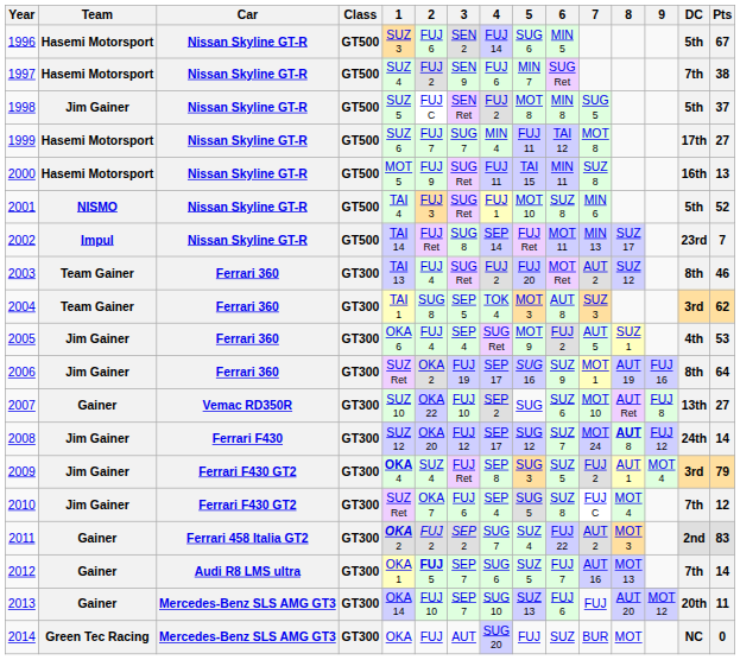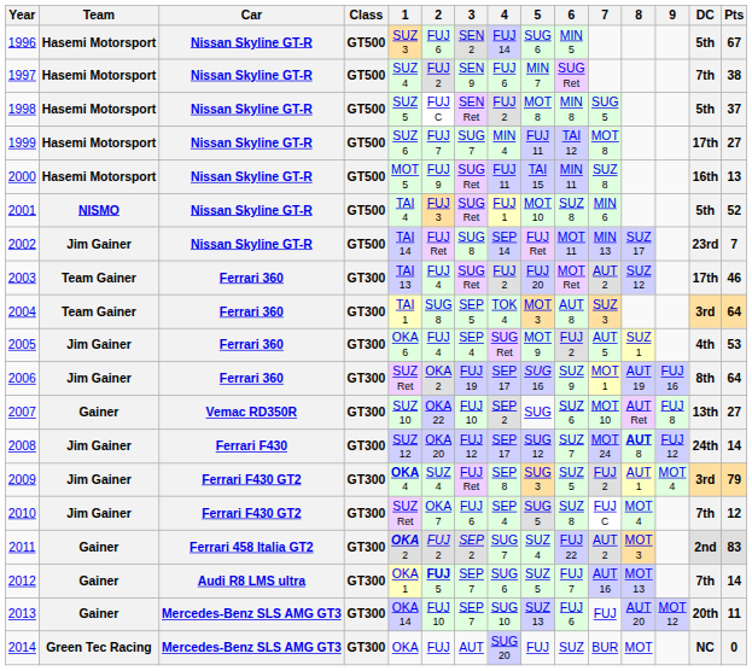 <table class="wikitable" style="text-align:center; font-size:90%">
 <tr>
 <th>Year</th>
 <th>Team</th>
 <th>Car</th>
 <th>Class</th>
 <th>1</th>
 <th>2</th>
 <th>3</th>
 <th>4</th>
 <th>5</th>
 <th>6</th>
 <th>7</th>
 <th>8</th>
 <th>9</th>
 <th>DC</th>
 <th>Pts</th>
 </tr>
 <tr>
 <td><a href='#'>1996</a></td>
 <th>Hasemi Motorsport</th>
 <th><a href='#'>Nissan Skyline GT-R</a></th>
 <th>GT500</th>
 <td style="background:#FFDF9F;"><a href='#'>SUZ</a><br><small>3</small></td>
 <td style="background:#DFFFDF;"><a href='#'>FUJ</a><br><small>6</small></td>
 <td style="background:#DFDFDF;"><a href='#'>SEN</a><br><small>2</small></td>
 <td style="background:#CFCFFF;"><a href='#'>FUJ</a><br><small>14</small></td>
 <td style="background:#DFFFDF;"><a href='#'>SUG</a><br><small>6</small></td>
 <td style="background:#DFFFDF;"><a href='#'>MIN</a><br><small>5</small></td>
 <td></td>
 <td></td>
 <td></td>
 <th>5th</th>
 <th>67</th>
 </tr>
 <tr>
 <td><a href='#'>1997</a></td>
 <th>Hasemi Motorsport</th>
 <th><a href='#'>Nissan Skyline GT-R</a></th>
 <th>GT500</th>
 <td style="background:#DFFFDF;"><a href='#'>SUZ</a><br><small>4</small></td>
 <td style="background:#DFDFDF;"><a href='#'>FUJ</a><br><small>2</small></td>
 <td style="background:#DFFFDF;"><a href='#'>SEN</a><br><small>9</small></td>
 <td style="background:#DFFFDF;"><a href='#'>FUJ</a><br><small>6</small></td>
 <td style="background:#DFFFDF;"><a href='#'>MIN</a><br><small>7</small></td>
 <td style="background:#EFCFFF;"><a href='#'>SUG</a><br><small>Ret</small></td>
 <td></td>
 <td></td>
 <td></td>
 <th>7th</th>
 <th>38</th>
 </tr>
 <tr>
 <td><a href='#'>1998</a></td>
-<th>Jim Gainer</th>
+<th>Hasemi Motorsport</th>
 <th><a href='#'>Nissan Skyline GT-R</a></th>
 <th>GT500</th>
 <td style="background:#DFFFDF;"><a href='#'>SUZ</a><br><small>5</small></td>
 <td style="background:#FFFFFF;"><a href='#'>FUJ</a><br><small>C</small></td>
 <td style="background:#EFCFFF;"><a href='#'>SEN</a><br><small>Ret</small></td>
 <td style="background:#DFDFDF;"><a href='#'>FUJ</a><br><small>2</small></td>
 <td style="background:#DFFFDF;"><a href='#'>MOT</a><br><small>8</small></td>
 <td style="background:#DFFFDF;"><a href='#'>MIN</a><br><small>8</small></td>
 <td style="background:#DFFFDF;"><a href='#'>SUG</a><br><small>5</small></td>
 <td></td>
 <td></td>
 <th>5th</th>
 <th>37</th>
 </tr>
 <tr>
 <td><a href='#'>1999</a></td>
 <th>Hasemi Motorsport</th>
 <th><a href='#'>Nissan Skyline GT-R</a></th>
 <th>GT500</th>
 <td style="background:#DFFFDF;"><a href='#'>SUZ</a><br><small>6</small></td>
 <td style="background:#DFFFDF;"><a href='#'>FUJ</a><br><small>7</small></td>
 <td style="background:#DFFFDF;"><a href='#'>SUG</a><br><small>7</small></td>
 <td style="background:#DFFFDF;"><a href='#'>MIN</a><br><small>4</small></td>
 <td style="background:#CFCFFF;"><a href='#'>FUJ</a><br><small>11</small></td>
 <td style="background:#CFCFFF;"><a href='#'>TAI</a><br><small>12</small></td>
 <td style="background:#DFFFDF;"><a href='#'>MOT</a><br><small>8</small></td>
 <td></td>
 <td></td>
 <th>17th</th>
 <th>27</th>
 </tr>
 <tr>
 <td><a href='#'>2000</a></td>
 <th>Hasemi Motorsport</th>
 <th><a href='#'>Nissan Skyline GT-R</a></th>
 <th>GT500</th>
 <td style="background:#DFFFDF;"><a href='#'>MOT</a><br><small>5</small></td>
 <td style="background:#DFFFDF;"><a href='#'>FUJ</a><br><small>9</small></td>
 <td style="background:#EFCFFF;"><a href='#'>SUG</a><br><small>Ret</small></td>
 <td style="background:#CFCFFF;"><a href='#'>FUJ</a><br><small>11</small></td>
 <td style="background:#CFCFFF;"><a href='#'>TAI</a><br><small>15</small></td>
 <td style="background:#CFCFFF;"><a href='#'>MIN</a><br><small>11</small></td>
 <td style="background:#DFFFDF;"><a href='#'>SUZ</a><br><small>8</small></td>
 <td></td>
 <td></td>
 <th>16th</th>
 <th>13</th>
 </tr>
 <tr>
 <td><a href='#'>2001</a></td>
 <th><a href='#'>NISMO</a></th>
 <th><a href='#'>Nissan Skyline GT-R</a></th>
 <th>GT500</th>
 <td style="background:#DFFFDF;"><a href='#'>TAI</a><br><small>4</small></td>
 <td style="background:#FFDF9F;"><a href='#'>FUJ</a><br><small>3</small></td>
 <td style="background:#EFCFFF;"><a href='#'>SUG</a><br><small>Ret</small></td>
 <td style="background:#FFFFBF;"><a href='#'>FUJ</a><br><small>1</small></td>
 <td style="background:#DFFFDF;"><a href='#'>MOT</a><br><small>10</small></td>
 <td style="background:#DFFFDF;"><a href='#'>SUZ</a><br><small>8</small></td>
 <td style="background:#DFFFDF;"><a href='#'>MIN</a><br><small>6</small></td>
 <td></td>
 <td></td>
 <th>5th</th>
 <th>52</th>
 </tr>
 <tr>
 <td><a href='#'>2002</a></td>
-<th><a href='#'>Impul</a></th>
+<th>Jim Gainer</th>
 <th><a href='#'>Nissan Skyline GT-R</a></th>
 <th>GT500</th>
 <td style="background:#CFCFFF;"><a href='#'>TAI</a><br><small>14</small></td>
 <td style="background:#EFCFFF;"><a href='#'>FUJ</a><br><small>Ret</small></td>
 <td style="background:#DFFFDF;"><a href='#'>SUG</a><br><small>8</small></td>
 <td style="background:#CFCFFF;"><a href='#'>SEP</a><br><small>14</small></td>
 <td style="background:#EFCFFF;"><a href='#'>FUJ</a><br><small>Ret</small></td>
 <td style="background:#CFCFFF;"><a href='#'>MOT</a><br><small>11</small></td>
 <td style="background:#CFCFFF;"><a href='#'>MIN</a><br><small>13</small></td>
 <td style="background:#CFCFFF;"><a href='#'>SUZ</a><br><small>17</small></td>
 <td></td>
 <th>23rd</th>
 <th>7</th>
 </tr>
 <tr>
 <td><a href='#'>2003</a></td>
 <th>Team Gainer</th>
 <th><a href='#'>Ferrari 360</a></th>
 <th>GT300</th>
 <td style="background:#CFCFFF;"><a href='#'>TAI</a><br><small>13</small></td>
 <td style="background:#DFFFDF;"><a href='#'>FUJ</a><br><small>4</small></td>
 <td style="background:#EFCFFF;"><a href='#'>SUG</a><br><small>Ret</small></td>
 <td style="background:#DFDFDF;"><a href='#'>FUJ</a><br><small>2</small></td>
 <td style="background:#CFCFFF;"><a href='#'>FUJ</a><br><small>20</small></td>
 <td style="background:#EFCFFF;"><a href='#'>MOT</a><br><small>Ret</small></td>
 <td style="background:#DFDFDF;"><a href='#'>AUT</a><br><small>2</small></td>
 <td style="background:#CFCFFF;"><a href='#'>SUZ</a><br><small>12</small></td>
 <td></td>
-<th>8th</th>
+<th>17th</th>
 <th>46</th>
 </tr>
 <tr>
 <td><a href='#'>2004</a></td>
 <th>Team Gainer</th>
 <th><a href='#'>Ferrari 360</a></th>
 <th>GT300</th>
 <td style="background:#FFFFBF;"><a href='#'>TAI</a><br><small>1</small></td>
 <td style="background:#DFFFDF;"><a href='#'>SUG</a><br><small>8</small></td>
 <td style="background:#DFFFDF;"><a href='#'>SEP</a><br><small>5</small></td>
 <td style="background:#DFFFDF;"><a href='#'>TOK</a><br><small>4</small></td>
 <td style="background:#FFDF9F;"><a href='#'>MOT</a><br><small>3</small></td>
 <td style="background:#DFFFDF;"><a href='#'>AUT</a><br><small>8</small></td>
 <td style="background:#FFDF9F;"><a href='#'>SUZ</a><br><small>3</small></td>
 <td></td>
 <td></td>
 <th style="background:#FFDF9F;">3rd</th>
-<th style="background:#FFDF9F;">62</th>
+<th style="background:#FFDF9F;">64</th>
 </tr>
 <tr>
 <td><a href='#'>2005</a></td>
 <th>Jim Gainer</th>
 <th><a href='#'>Ferrari 360</a></th>
 <th>GT300</th>
 <td style="background:#DFFFDF;"><a href='#'>OKA</a><br><small>6</small></td>
 <td style="background:#DFFFDF;"><a href='#'>FUJ</a><br><small>4</small></td>
 <td style="background:#DFFFDF;"><a href='#'>SEP</a><br><small>4</small></td>
 <td style="background:#EFCFFF;"><a href='#'>SUG</a><br><small>Ret</small></td>
 <td style="background:#DFFFDF;"><a href='#'>MOT</a><br><small>9</small></td>
 <td style="background:#DFDFDF;"><a href='#'>FUJ</a><br><small>2</small></td>
 <td style="background:#DFFFDF;"><a href='#'>AUT</a><br><small>5</small></td>
 <td style="background:#FFFFBF;"><a href='#'>SUZ</a><br><small>1</small></td>
 <td></td>
 <th>4th</th>
 <th>53</th>
 </tr>
 <tr>
 <td><a href='#'>2006</a></td>
 <th>Jim Gainer</th>
 <th><a href='#'>Ferrari 360</a></th>
 <th>GT300</th>
 <td style="background:#EFCFFF;"><a href='#'>SUZ</a><br><small>Ret</small></td>
 <td style="background:#DFDFDF;"><a href='#'>OKA</a><br><small>2</small></td>
 <td style="background:#CFCFFF;"><a href='#'>FUJ</a><br><small>19</small></td>
 <td style="background:#CFCFFF;"><a href='#'>SEP</a><br><small>17</small></td>
 <td style="background:#CFCFFF;"><em><a href='#'>SUG</a></em><br><small>16</small></td>
 <td style="background:#DFFFDF;"><a href='#'>SUZ</a><br><small>9</small></td>
 <td style="background:#FFFFBF;"><a href='#'>MOT</a><br><small>1</small></td>
 <td style="background:#CFCFFF;"><a href='#'>AUT</a><br><small>19</small></td>
 <td style="background:#CFCFFF;"><a href='#'>FUJ</a><br><small>16</small></td>
 <th>8th</th>
 <th>64</th>
 </tr>
 <tr>
 <td><a href='#'>2007</a></td>
 <th>Gainer</th>
 <th><a href='#'>Vemac RD350R</a></th>
 <th>GT300</th>
 <td style="background:#DFFFDF;"><a href='#'>SUZ</a><br><small>10</small></td>
 <td style="background:#CFCFFF;"><a href='#'>OKA</a><br><small>22</small></td>
 <td style="background:#DFFFDF;"><a href='#'>FUJ</a><br><small>10</small></td>
 <td style="background:#DFDFDF;"><a href='#'>SEP</a><br><small>2</small></td>
 <td><a href='#'>SUG</a><br><small></small></td>
 <td style="background:#DFFFDF;"><a href='#'>SUZ</a><br><small>6</small></td>
 <td style="background:#DFFFDF;"><a href='#'>MOT</a><br><small>10</small></td>
 <td style="background:#EFCFFF;"><a href='#'>AUT</a><br><small>Ret</small></td>
 <td style="background:#DFFFDF;"><a href='#'>FUJ</a><br><small>8</small></td>
 <th>13th</th>
 <th>27</th>
 </tr>
 <tr>
 <td><a href='#'>2008</a></td>
 <th>Jim Gainer</th>
 <th><a href='#'>Ferrari F430</a></th>
 <th>GT300</th>
 <td style="background:#CFCFFF;"><a href='#'>SUZ</a><br><small>12</small></td>
 <td style="background:#CFCFFF;"><a href='#'>OKA</a><br><small>20</small></td>
 <td style="background:#CFCFFF;"><a href='#'>FUJ</a><br><small>12</small></td>
 <td style="background:#CFCFFF;"><a href='#'>SEP</a><br><small>17</small></td>
 <td style="background:#CFCFFF;"><a href='#'>SUG</a><br><small>12</small></td>
 <td style="background:#DFFFDF;"><a href='#'>SUZ</a><br><small>7</small></td>
 <td style="background:#CFCFFF;"><a href='#'>MOT</a><br><small>24</small></td>
 <td style="background:#DFFFDF;"><strong><a href='#'>AUT</a></strong><br><small>8</small></td>
 <td style="background:#CFCFFF;"><a href='#'>FUJ</a><br><small>12</small></td>
 <th>24th</th>
 <th>14</th>
 </tr>
 <tr>
 <td><a href='#'>2009</a></td>
 <th>Jim Gainer</th>
 <th><a href='#'>Ferrari F430 GT2</a></th>
 <th>GT300</th>
 <td style="background:#DFFFDF;"><strong><a href='#'>OKA</a></strong><br><small>4</small></td>
 <td style="background:#DFFFDF;"><a href='#'>SUZ</a><br><small>4</small></td>
 <td style="background:#EFCFFF;"><a href='#'>FUJ</a><br><small>Ret</small></td>
 <td style="background:#DFFFDF;"><a href='#'>SEP</a><br><small>8</small></td>
 <td style="background:#FFDF9F;"><a href='#'>SUG</a><br><small>3</small></td>
 <td style="background:#DFFFDF;"><a href='#'>SUZ</a><br><small>5</small></td>
 <td style="background:#DFDFDF;"><a href='#'>FUJ</a><br><small>2</small></td>
 <td style="background:#FFFFBF;"><a href='#'>AUT</a><br><small>1</small></td>
 <td style="background:#DFFFDF;"><a href='#'>MOT</a><br><small>4</small></td>
 <th style="background:#FFDF9F;">3rd</th>
 <th style="background:#FFDF9F;">79</th>
 </tr>
 <tr>
 <td><a href='#'>2010</a></td>
 <th>Jim Gainer</th>
 <th><a href='#'>Ferrari F430 GT2</a></th>
 <th>GT300</th>
 <td style="background:#EFCFFF;"><a href='#'>SUZ</a><br><small>Ret</small></td>
 <td style="background:#DFFFDF;"><a href='#'>OKA</a><br><small>7</small></td>
 <td style="background:#DFFFDF;"><a href='#'>FUJ</a><br><small>6</small></td>
 <td style="background:#DFFFDF;"><a href='#'>SEP</a><br><small>4</small></td>
 <td style="background:#DFDFDF;"><a href='#'>SUG</a><br><small>5</small></td>
 <td style="background:#DFFFDF;"><a href='#'>SUZ</a><br><small>8</small></td>
 <td style="background:#FFFFFF;"><a href='#'>FUJ</a><br><small>C</small></td>
 <td style="background:#DFFFDF;"><a href='#'>MOT</a><br><small>4</small></td>
 <td></td>
 <th>7th</th>
 <th>12</th>
 </tr>
 <tr>
 <td><a href='#'>2011</a></td>
 <th>Gainer</th>
 <th><a href='#'>Ferrari 458 Italia GT2</a></th>
 <th>GT300</th>
 <td style="background:#DFDFDF;"><strong><em><a href='#'>OKA</a></em></strong><br><small>2</small></td>
 <td style="background:#DFDFDF;"><em><a href='#'>FUJ</a></em><br><small>2</small></td>
 <td style="background:#DFDFDF;"><em><a href='#'>SEP</a></em><br><small>2</small></td>
 <td style="background:#DFFFDF;"><a href='#'>SUG</a><br><small>7</small></td>
 <td style="background:#DFFFDF;"><a href='#'>SUZ</a><br><small>4</small></td>
 <td style="background:#CFCFFF;"><a href='#'>FUJ</a><br><small>22</small></td>
 <td style="background:#DFDFDF;"><a href='#'>AUT</a><br><small>2</small></td>
 <td style="background:#FFDF9F;"><a href='#'>MOT</a><br><small>3</small></td>
 <td></td>
 <th style="background:#DFDFDF;">2nd</th>
 <th style="background:#DFDFDF;">83</th>
 </tr>
 <tr>
 <td><a href='#'>2012</a></td>
 <th>Gainer</th>
 <th><a href='#'>Audi R8 LMS ultra</a></th>
 <th>GT300</th>
 <td style="background:#FFFFBF;"><a href='#'>OKA</a><br><small>1</small></td>
 <td style="background:#DFFFDF;"><strong><a href='#'>FUJ</a></strong><br><small>5</small></td>
 <td style="background:#DFFFDF;"><a href='#'>SEP</a><br><small>7</small></td>
 <td style="background:#DFFFDF;"><a href='#'>SUG</a><br><small>6</small></td>
 <td style="background:#DFFFDF;"><a href='#'>SUZ</a><br><small>5</small></td>
 <td style="background:#DFFFDF;"><a href='#'>FUJ</a><br><small>7</small></td>
 <td style="background:#CFCFFF;"><a href='#'>AUT</a><br><small>16</small></td>
 <td style="background:#CFCFFF;"><a href='#'>MOT</a><br><small>13</small></td>
 <td></td>
 <th>7th</th>
 <th>14</th>
 </tr>
 <tr>
 <td><a href='#'>2013</a></td>
 <th>Gainer</th>
 <th><a href='#'>Mercedes-Benz SLS AMG GT3</a></th>
 <th>GT300</th>
 <td style="background:#CFCFFF;"><a href='#'>OKA</a><br><small>14</small></td>
 <td style="background:#DFFFDF;"><a href='#'>FUJ</a><br><small>10</small></td>
 <td style="background:#DFFFDF;"><a href='#'>SEP</a><br><small>7</small></td>
 <td style="background:#DFFFDF;"><a href='#'>SUG</a><br><small>10</small></td>
 <td style="background:#CFCFFF;"><a href='#'>SUZ</a><br><small>13</small></td>
 <td style="background:#DFFFDF;"><a href='#'>FUJ</a><br><small>6</small></td>
 <td><a href='#'>FUJ</a><br><small></small></td>
 <td style="background:#CFCFFF;"><a href='#'>AUT</a><br><small>20</small></td>
 <td style="background:#CFCFFF;"><a href='#'>MOT</a><br><small>12</small></td>
 <th>20th</th>
 <th>11</th>
 </tr>
 <tr>
 <td><a href='#'>2014</a></td>
 <th>Green Tec Racing</th>
 <th><a href='#'>Mercedes-Benz SLS AMG GT3</a></th>
 <th>GT300</th>
 <td><a href='#'>OKA</a><br><small></small></td>
 <td><a href='#'>FUJ</a><br><small></small></td>
 <td><a href='#'>AUT</a><br><small></small></td>
 <td style="background:#CFCFFF;"><a href='#'>SUG</a><br><small>20</small></td>
 <td><a href='#'>FUJ</a><br><small></small></td>
 <td><a href='#'>SUZ</a><br><small></small></td>
 <td><a href='#'>BUR</a><br><small></small></td>
 <td><a href='#'>MOT</a><br><small></small></td>
 <td></td>
 <th>NC</th>
 <th>0</th>
 </tr>
 </table>
